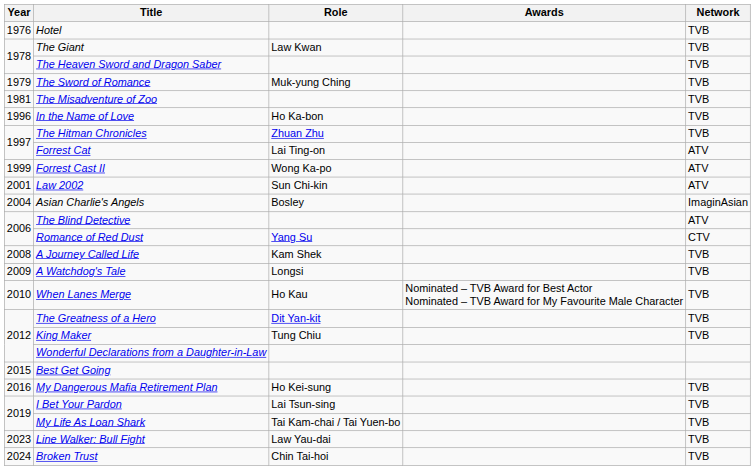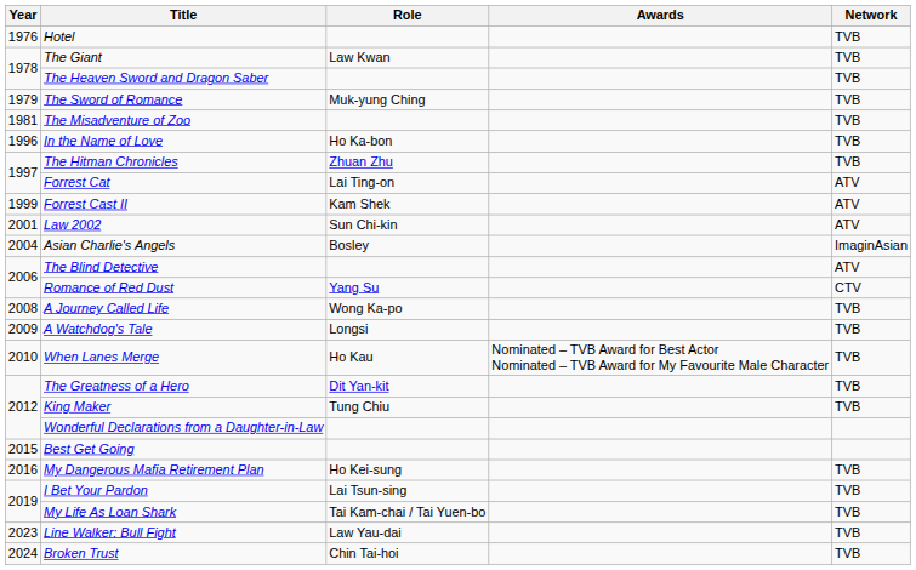 <table class="wikitable sortable">
 <tr>
 <th>Year</th>
 <th>Title</th>
 <th>Role</th>
 <th>Awards</th>
 <th>Network</th>
 </tr>
 <tr>
 <td>1976</td>
 <td><em>Hotel</em></td>
 <td></td>
 <td></td>
 <td>TVB</td>
 </tr>
 <tr>
 <td rowspan="2">1978</td>
 <td><em>The Giant</em></td>
 <td>Law Kwan</td>
 <td></td>
 <td>TVB</td>
 </tr>
 <tr>
 <td><em><a href='#'>The Heaven Sword and Dragon Saber</a></em></td>
 <td></td>
 <td></td>
 <td>TVB</td>
 </tr>
 <tr>
 <td>1979</td>
 <td><em><a href='#'>The Sword of Romance</a></em></td>
 <td>Muk-yung Ching</td>
 <td></td>
 <td>TVB</td>
 </tr>
 <tr>
 <td>1981</td>
 <td><em><a href='#'>The Misadventure of Zoo</a></em></td>
 <td></td>
 <td></td>
 <td>TVB</td>
 </tr>
 <tr>
 <td>1996</td>
 <td><em><a href='#'>In the Name of Love</a></em></td>
 <td>Ho Ka-bon</td>
 <td></td>
 <td>TVB</td>
 </tr>
 <tr>
 <td rowspan="2">1997</td>
 <td><em><a href='#'>The Hitman Chronicles</a></em></td>
 <td><a href='#'>Zhuan Zhu</a></td>
 <td></td>
 <td>TVB</td>
 </tr>
 <tr>
 <td><em><a href='#'>Forrest Cat</a></em></td>
 <td>Lai Ting-on</td>
 <td></td>
 <td>ATV</td>
 </tr>
 <tr>
 <td>1999</td>
 <td><em><a href='#'>Forrest Cast II</a></em></td>
-<td>Wong Ka-po</td>
+<td>Kam Shek</td>
 <td></td>
 <td>ATV</td>
 </tr>
 <tr>
 <td>2001</td>
 <td><em><a href='#'>Law 2002</a></em></td>
 <td>Sun Chi-kin</td>
 <td></td>
 <td>ATV</td>
 </tr>
 <tr>
 <td>2004</td>
 <td><em>Asian Charlie's Angels</em></td>
 <td>Bosley</td>
 <td></td>
 <td>ImaginAsian</td>
 </tr>
 <tr>
 <td rowspan="2">2006</td>
 <td><em><a href='#'>The Blind Detective</a></em></td>
 <td></td>
 <td></td>
 <td>ATV</td>
 </tr>
 <tr>
 <td><em><a href='#'>Romance of Red Dust</a></em></td>
 <td><a href='#'>Yang Su</a></td>
 <td></td>
 <td>CTV</td>
 </tr>
 <tr>
 <td>2008</td>
 <td><em><a href='#'>A Journey Called Life</a></em></td>
-<td>Kam Shek</td>
+<td>Wong Ka-po</td>
 <td></td>
 <td>TVB</td>
 </tr>
 <tr>
 <td>2009</td>
 <td><em><a href='#'>A Watchdog's Tale</a></em></td>
 <td>Longsi</td>
 <td></td>
 <td>TVB</td>
 </tr>
 <tr>
 <td>2010</td>
 <td><em><a href='#'>When Lanes Merge</a></em></td>
 <td>Ho Kau</td>
 <td>Nominated – TVB Award for Best Actor<br>Nominated – TVB Award for My Favourite Male Character</td>
 <td>TVB</td>
 </tr>
 <tr>
 <td rowspan="3">2012</td>
 <td><em><a href='#'>The Greatness of a Hero</a></em></td>
 <td><a href='#'>Dit Yan-kit</a></td>
 <td></td>
 <td>TVB</td>
 </tr>
 <tr>
 <td><em><a href='#'>King Maker</a></em></td>
 <td>Tung Chiu</td>
 <td></td>
 <td>TVB</td>
 </tr>
 <tr>
 <td><em><a href='#'>Wonderful Declarations from a Daughter-in-Law</a></em></td>
 <td></td>
 <td></td>
 <td></td>
 </tr>
 <tr>
 <td>2015</td>
 <td><em><a href='#'>Best Get Going</a></em></td>
 <td></td>
 <td></td>
 <td></td>
 </tr>
 <tr>
 <td>2016</td>
 <td><em><a href='#'>My Dangerous Mafia Retirement Plan</a></em></td>
 <td>Ho Kei-sung</td>
 <td></td>
 <td>TVB</td>
 </tr>
 <tr>
 <td rowspan="2">2019</td>
 <td><em><a href='#'>I Bet Your Pardon</a></em></td>
 <td>Lai Tsun-sing</td>
 <td></td>
 <td>TVB</td>
 </tr>
 <tr>
 <td><em><a href='#'>My Life As Loan Shark</a></em></td>
 <td>Tai Kam-chai / Tai Yuen-bo</td>
 <td></td>
 <td>TVB</td>
 </tr>
 <tr>
 <td>2023</td>
 <td><em><a href='#'>Line Walker: Bull Fight</a></em></td>
 <td>Law Yau-dai</td>
 <td></td>
 <td>TVB</td>
 </tr>
 <tr>
 <td>2024</td>
 <td><em><a href='#'>Broken Trust</a></em></td>
 <td>Chin Tai-hoi</td>
 <td></td>
 <td>TVB</td>
 </tr>
 </table>
